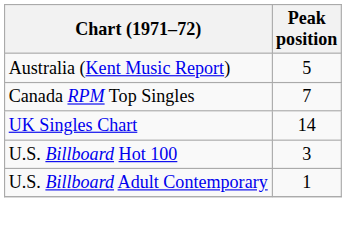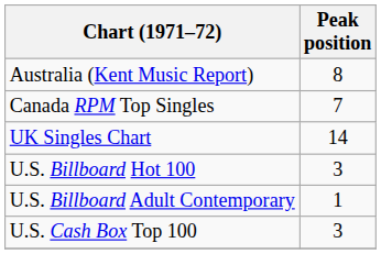 <table class="wikitable sortable">
 <tr>
 <th>Chart (1971–72)</th>
 <th>Peak<br>position</th>
 </tr>
 <tr>
 <td>Australia (<a href='#'>Kent Music Report</a>)</td>
-<td style="text-align:center;">5</td>
+<td style="text-align:center;">8</td>
 </tr>
 <tr>
 <td>Canada <em><a href='#'>RPM</a></em> Top Singles</td>
 <td style="text-align:center;">7</td>
 </tr>
 <tr>
 <td><a href='#'>UK Singles Chart</a></td>
 <td style="text-align:center;">14</td>
 </tr>
 <tr>
 <td>U.S. <em><a href='#'>Billboard</a></em> <a href='#'>Hot 100</a></td>
 <td style="text-align:center;">3</td>
 </tr>
 <tr>
 <td>U.S. <em><a href='#'>Billboard</a></em> <a href='#'>Adult Contemporary</a></td>
 <td style="text-align:center;">1</td>
 </tr>
 <tr>
+<td>U.S. <a href='#'><em>Cash Box</em></a> Top 100</td>
+<td align="center">3</td>
+</tr>
+<tr>
 </tr>
 </table>
